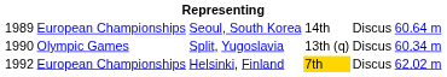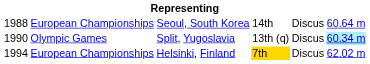 <table>
 <tr>
 <th colspan="6">Representing </th>
 </tr>
 <tr>
-<td>1989</td>
+<td>1988</td>
 <td><a href='#'>European Championships</a></td>
 <td><a href='#'>Seoul, South Korea</a></td>
 <td>14th</td>
 <td>Discus</td>
 <td><a href='#'>60.64 m</a></td>
 </tr>
 <tr>
 <td>1990</td>
 <td><a href='#'>Olympic Games</a></td>
 <td><a href='#'>Split</a>, <a href='#'>Yugoslavia</a></td>
 <td>13th (q)</td>
 <td>Discus</td>
-<td><a href='#'>60.34 m</a></td>
+<td style="background: paleturquoise;"><a href='#'>60.34 m</a></td>
 </tr>
 <tr>
-<td>1992</td>
+<td>1994</td>
 <td><a href='#'>European Championships</a></td>
 <td><a href='#'>Helsinki</a>, <a href='#'>Finland</a></td>
 <td style="background: gold;">7th</td>
 <td>Discus</td>
 <td><a href='#'>62.02 m</a></td>
 </tr>
 </table>
